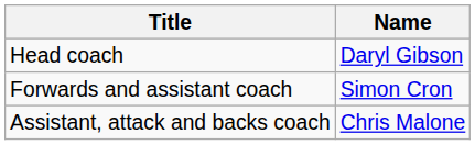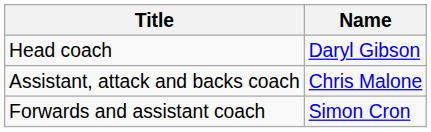 <table class="wikitable sortable" style="font-size:95%;">
 <tr>
 <th>Title</th>
 <th>Name</th>
 </tr>
 <tr>
 <td>Head coach</td>
 <td> <a href='#'>Daryl Gibson</a></td>
 </tr>
 <tr>
+<td>Assistant, attack and backs coach</td>
+<td> <a href='#'>Chris Malone</a></td>
+</tr>
+<tr>
 <td>Forwards and assistant coach</td>
 <td> <a href='#'>Simon Cron</a></td>
 </tr>
-<tr>
-<td>Assistant, attack and backs coach</td>
-<td> <a href='#'>Chris Malone</a></td>
-</tr>
 </table>
